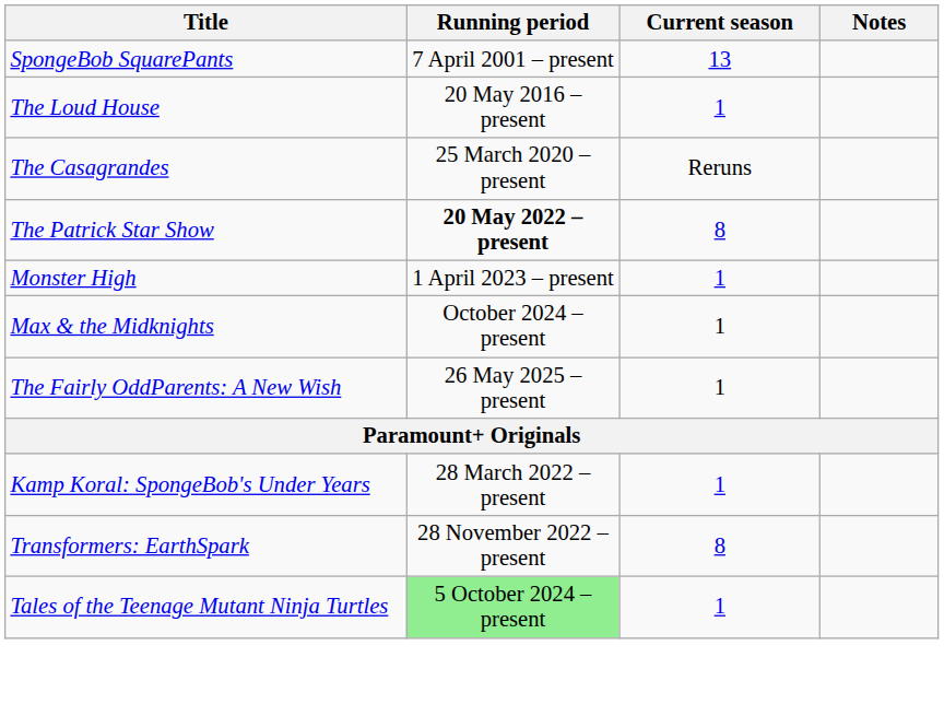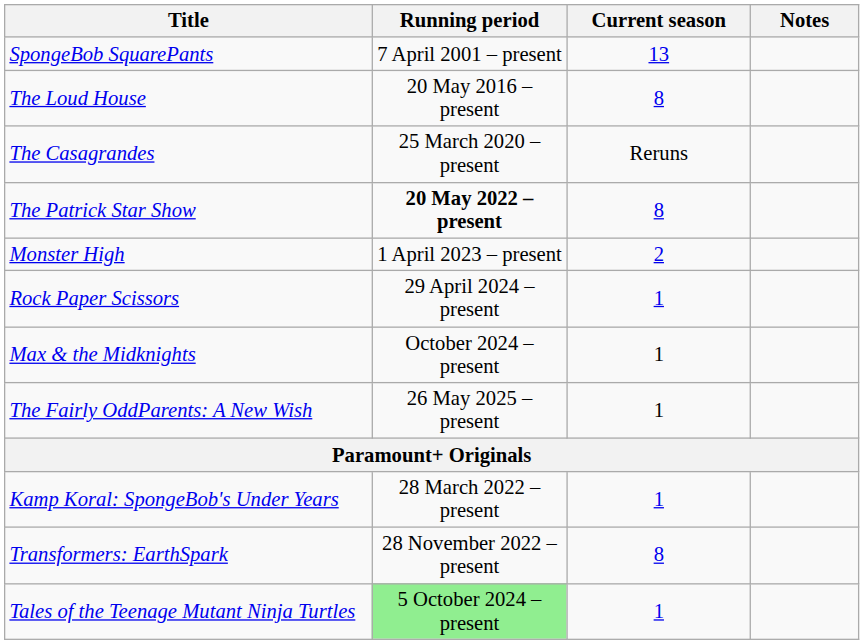 <table class="wikitable plainrowheaders sortable" style="width:75%;text-align:center;">
 <tr>
 <th scope="col" style="width:20%;">Title</th>
 <th scope="col" style="width:10%;">Running period</th>
 <th scope="col" style="width:10%;">Current season</th>
 <th class="unsortable" style="width:5%;">Notes</th>
 </tr>
 <tr>
 <td scope="row" style="text-align:left;"><em><a href='#'>SpongeBob SquarePants</a></em></td>
 <td>7 April 2001 – present</td>
 <td><a href='#'>13</a></td>
 <td></td>
 </tr>
 <tr>
 <td style="text-align:left;" scope="row"><em><a href='#'>The Loud House</a></em></td>
 <td>20 May 2016 – present</td>
-<td><a href='#'>1</a></td>
+<td><a href='#'>8</a></td>
 <td></td>
 </tr>
 <tr>
 <td style="text-align:left;" scope="row"><em><a href='#'>The Casagrandes</a></em></td>
 <td>25 March 2020 – present</td>
 <td>Reruns</td>
 <td></td>
 </tr>
 <tr>
 <td style="text-align:left;" scope="row"><em><a href='#'>The Patrick Star Show</a></em></td>
 <td><strong>20 May 2022 – present</strong></td>
 <td><a href='#'>8</a></td>
 <td></td>
 </tr>
 <tr>
 <td style="text-align:left;" scope="row"><em><a href='#'>Monster High</a></em></td>
 <td>1 April 2023 – present</td>
+<td><a href='#'>2</a></td>
+<td></td>
+</tr>
+<tr>
+<td style="text-align:left;" scope="row"><em><a href='#'>Rock Paper Scissors</a></em></td>
+<td>29 April 2024 – present</td>
 <td><a href='#'>1</a></td>
 <td></td>
 </tr>
 <tr>
 <td style="text-align:left;" scope="row"><em><a href='#'>Max & the Midknights</a></em></td>
 <td>October 2024 – present</td>
 <td>1</td>
 <td></td>
 </tr>
 <tr>
 <td style="text-align:left;" scope="row"><em><a href='#'>The Fairly OddParents: A New Wish</a></em></td>
 <td>26 May 2025 – present</td>
 <td>1</td>
 <td></td>
 </tr>
 <tr>
 <th colspan="4">Paramount+ Originals</th>
 </tr>
 <tr>
 <td style="text-align:left;" scope="row"><em><a href='#'>Kamp Koral: SpongeBob's Under Years</a></em></td>
 <td>28 March 2022 – present</td>
 <td><a href='#'>1</a></td>
 <td></td>
 </tr>
 <tr>
 <td style="text-align:left;" scope="row"><em><a href='#'>Transformers: EarthSpark</a></em></td>
 <td>28 November 2022 – present</td>
 <td><a href='#'>8</a></td>
 <td></td>
 </tr>
 <tr>
 <td style="text-align:left;" scope="row"><em><a href='#'>Tales of the Teenage Mutant Ninja Turtles</a></em></td>
 <td style="background: lightgreen;">5 October 2024 – present</td>
 <td><a href='#'>1</a></td>
 <td></td>
 </tr>
 </table>
